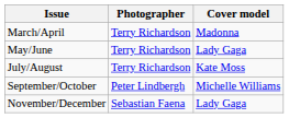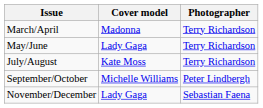 <table class="sortable wikitable">
 <tr>
 <th>Issue</th>
+<th>Cover model</th>
 <th>Photographer</th>
-<th>Cover model</th>
 </tr>
 <tr>
 <td>March/April</td>
+<td><a href='#'>Madonna</a></td>
 <td><a href='#'>Terry Richardson</a></td>
-<td><a href='#'>Madonna</a></td>
 </tr>
 <tr>
 <td>May/June</td>
+<td><a href='#'>Lady Gaga</a></td>
 <td><a href='#'>Terry Richardson</a></td>
-<td><a href='#'>Lady Gaga</a></td>
 </tr>
 <tr>
 <td>July/August</td>
+<td><a href='#'>Kate Moss</a></td>
 <td><a href='#'>Terry Richardson</a></td>
-<td><a href='#'>Kate Moss</a></td>
 </tr>
 <tr>
 <td>September/October</td>
+<td><a href='#'>Michelle Williams</a></td>
 <td><a href='#'>Peter Lindbergh</a></td>
-<td><a href='#'>Michelle Williams</a></td>
 </tr>
 <tr>
 <td>November/December</td>
+<td><a href='#'>Lady Gaga</a></td>
 <td><a href='#'>Sebastian Faena</a></td>
-<td><a href='#'>Lady Gaga</a></td>
 </tr>
 </table>
